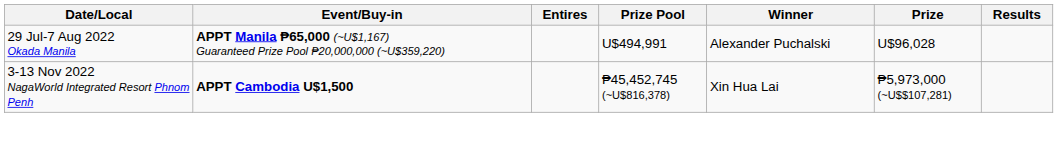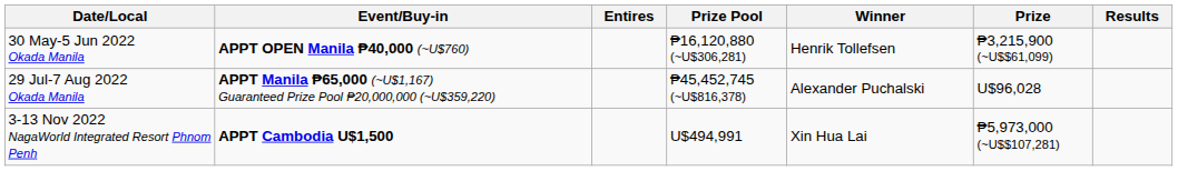 <table class="wikitable" width="100%">
 <tr>
 <th width="18%">Date/Local</th>
 <th !width="15%">Event/Buy-in</th>
 <th !width="10%">Entires</th>
 <th !width="10%">Prize Pool</th>
 <th !width="27%">Winner</th>
 <th !width="10%">Prize</th>
 <th !width="10%">Results</th>
 </tr>
 <tr>
+<td>30 May-5 Jun 2022<br><small><em><a href='#'>Okada Manila</a></em></small></td>
+<td> <strong>APPT OPEN <a href='#'>Manila</a> ₱40,000</strong> <em><small>(~U$760)</small></em></td>
+<td></td>
+<td>₱16,120,880<br><small>(~U$306,281)</small></td>
+<td> Henrik Tollefsen</td>
+<td>₱3,215,900<br><small>(~U$$61,099)</small></td>
+<td></td>
+</tr>
+<tr>
 <td>29 Jul-7 Aug 2022<br><small><em><a href='#'>Okada Manila</a></em></small></td>
 <td> <strong>APPT <a href='#'>Manila</a> ₱65,000</strong> <em><small>(~U$1,167)</small></em><br><small><em>Guaranteed Prize Pool ₱20,000,000 (~U$359,220)</em></small></td>
 <td></td>
-<td>U$494,991</td>
+<td>₱45,452,745<br><small>(~U$816,378)</small></td>
 <td> Alexander Puchalski</td>
 <td>U$96,028</td>
 <td></td>
 </tr>
 <tr>
 <td>3-13 Nov 2022<br><small><em>NagaWorld Integrated Resort <a href='#'>Phnom Penh</a></em></small></td>
 <td> <strong>APPT <a href='#'>Cambodia</a> U$1,500</strong><br></td>
 <td></td>
-<td>₱45,452,745<br><small>(~U$816,378)</small></td>
+<td>U$494,991</td>
 <td> Xin Hua Lai</td>
 <td>₱5,973,000<br><small>(~U$$107,281)</small></td>
 <td></td>
 </tr>
 </table>
